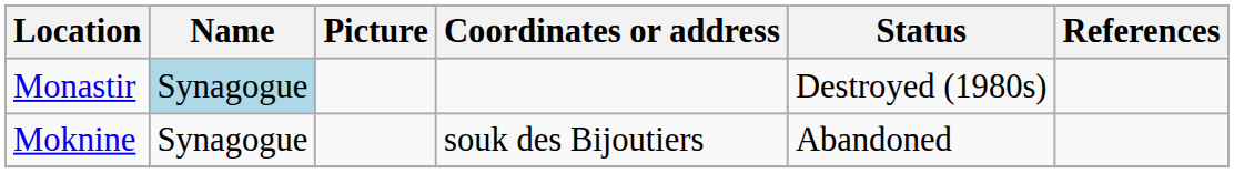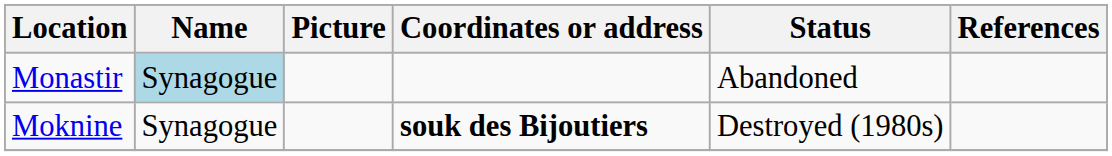 <table class="wikitable sortable">
 <tr>
 <th>Location</th>
 <th>Name</th>
 <th>Picture</th>
 <th>Coordinates or address</th>
 <th>Status</th>
 <th>References</th>
 </tr>
 <tr>
 <td><a href='#'>Monastir</a></td>
 <td style="background: lightblue;">Synagogue</td>
 <td align=center></td>
 <td></td>
-<td>Destroyed (1980s)</td>
+<td>Abandoned</td>
 <td></td>
 </tr>
 <tr>
 <td><a href='#'>Moknine</a></td>
 <td>Synagogue</td>
 <td align=center></td>
-<td>souk des Bijoutiers</td>
-<td>Abandoned</td>
+<td><strong>souk des Bijoutiers</strong></td>
+<td>Destroyed (1980s)</td>
 <td></td>
 </tr>
 <tr>
 </tr>
 </table>
